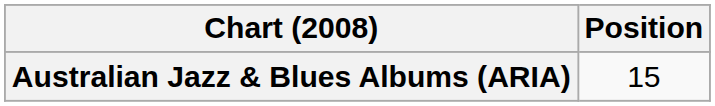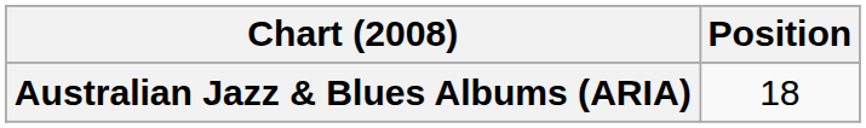 <table class="wikitable plainrowheaders" style="text-align:center">
 <tr>
 <th scope="col">Chart (2008)</th>
 <th scope="col">Position</th>
 </tr>
 <tr>
 <th scope="row">Australian Jazz & Blues Albums (ARIA)</th>
-<td>15</td>
+<td>18</td>
 </tr>
 </table>
